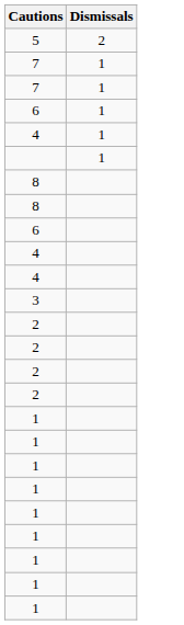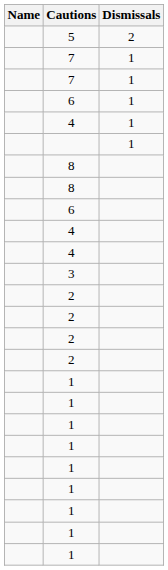 <table class="wikitable sortable" style="text-align:center; font-size:95%">
 <tr>
+<th>Name</th>
 <th>Cautions</th>
 <th>Dismissals</th>
 </tr>
 <tr>
+<td></td>
 <td> 5</td>
 <td> 2</td>
 </tr>
 <tr>
+<td></td>
 <td> 7</td>
 <td> 1</td>
 </tr>
 <tr>
+<td></td>
 <td> 7</td>
 <td> 1</td>
 </tr>
 <tr>
+<td></td>
 <td> 6</td>
 <td> 1</td>
 </tr>
 <tr>
+<td></td>
 <td> 4</td>
 <td> 1</td>
 </tr>
 <tr>
 <td></td>
+<td></td>
 <td> 1</td>
 </tr>
 <tr>
+<td></td>
 <td> 8</td>
 <td></td>
 </tr>
 <tr>
+<td></td>
 <td> 8</td>
 <td></td>
 </tr>
 <tr>
+<td></td>
 <td> 6</td>
 <td></td>
 </tr>
 <tr>
+<td></td>
 <td> 4</td>
 <td></td>
 </tr>
 <tr>
+<td></td>
 <td> 4</td>
 <td></td>
 </tr>
 <tr>
+<td></td>
 <td> 3</td>
 <td></td>
 </tr>
 <tr>
+<td></td>
 <td> 2</td>
 <td></td>
 </tr>
 <tr>
+<td></td>
 <td> 2</td>
 <td></td>
 </tr>
 <tr>
+<td></td>
 <td> 2</td>
 <td></td>
 </tr>
 <tr>
+<td></td>
 <td> 2</td>
 <td></td>
 </tr>
 <tr>
+<td></td>
 <td> 1</td>
 <td></td>
 </tr>
 <tr>
+<td></td>
 <td> 1</td>
 <td></td>
 </tr>
 <tr>
+<td></td>
 <td> 1</td>
 <td></td>
 </tr>
 <tr>
+<td></td>
 <td> 1</td>
 <td></td>
 </tr>
 <tr>
+<td></td>
 <td> 1</td>
 <td></td>
 </tr>
 <tr>
+<td></td>
 <td> 1</td>
 <td></td>
 </tr>
 <tr>
+<td></td>
 <td> 1</td>
 <td></td>
 </tr>
 <tr>
+<td></td>
 <td> 1</td>
 <td></td>
 </tr>
 <tr>
+<td></td>
 <td> 1</td>
 <td></td>
 </tr>
 </table>
